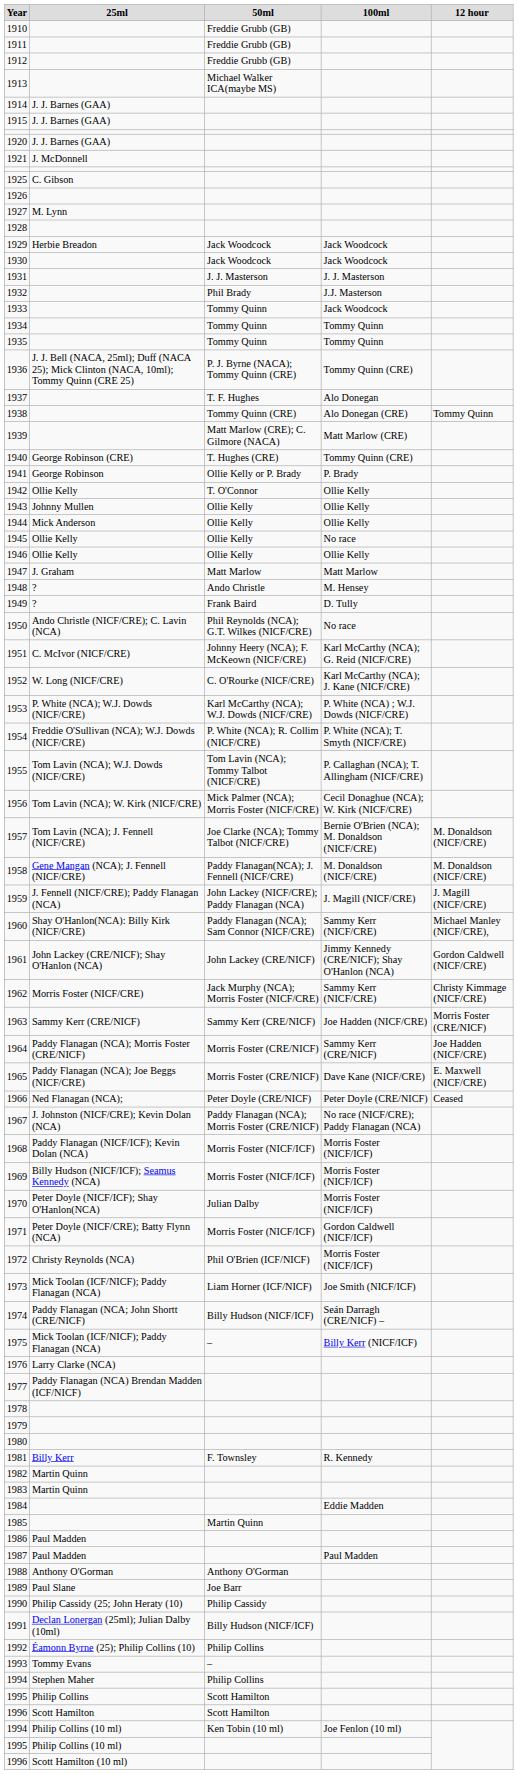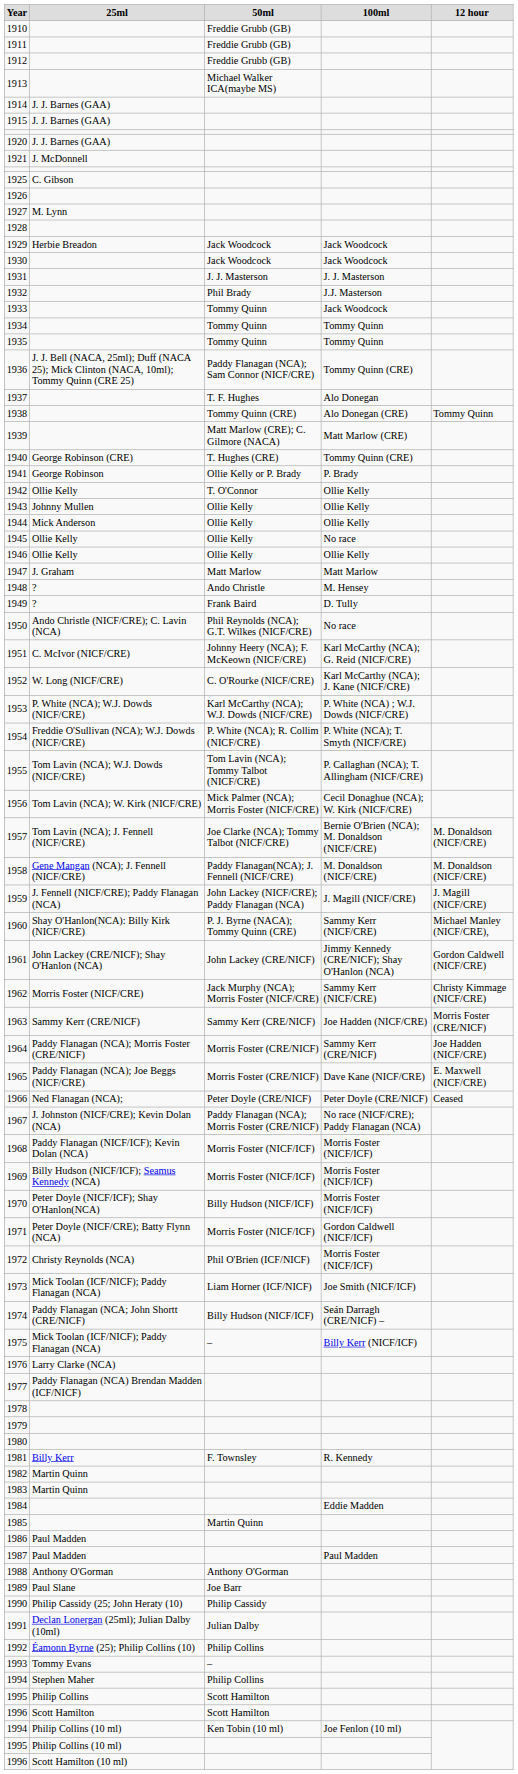 <table class="wikitable" style="width: 90%; text-align:left;">
 <tr>
 <td style="background:#DDDDDD; font-weight:bold; text-align:center;">Year</td>
 <td style="background:#DDDDDD; font-weight:bold; text-align:center;">25ml</td>
 <td style="background:#DDDDDD; font-weight:bold; text-align:center;">50ml</td>
 <td style="background:#DDDDDD; font-weight:bold; text-align:center;">100ml</td>
 <td style="background:#DDDDDD; font-weight:bold; text-align:center;">12 hour</td>
 </tr>
 <tr>
 <td>1910</td>
 <td></td>
 <td>Freddie Grubb (GB)</td>
 <td></td>
 <td></td>
 </tr>
 <tr>
 <td>1911</td>
 <td></td>
 <td>Freddie Grubb (GB)</td>
 <td></td>
 <td></td>
 </tr>
 <tr>
 <td>1912</td>
 <td></td>
 <td>Freddie Grubb (GB)</td>
 <td></td>
 <td></td>
 </tr>
 <tr>
 <td>1913</td>
 <td></td>
 <td>Michael Walker ICA(maybe MS)</td>
 <td></td>
 <td></td>
 </tr>
 <tr>
 <td>1914</td>
 <td>J. J. Barnes (GAA)</td>
 <td></td>
 <td></td>
 <td></td>
 </tr>
 <tr>
 <td>1915</td>
 <td>J. J. Barnes (GAA)</td>
 <td></td>
 <td></td>
 <td></td>
 </tr>
 <tr>
 <td></td>
 <td></td>
 <td></td>
 <td></td>
 <td></td>
 </tr>
 <tr>
 <td>1920</td>
 <td>J. J. Barnes (GAA)</td>
 <td></td>
 <td></td>
 <td></td>
 </tr>
 <tr>
 <td>1921</td>
 <td>J. McDonnell</td>
 <td></td>
 <td></td>
 <td></td>
 </tr>
 <tr>
 <td></td>
 <td></td>
 <td></td>
 <td></td>
 <td></td>
 </tr>
 <tr>
 <td>1925</td>
 <td>C. Gibson</td>
 <td></td>
 <td></td>
 <td></td>
 </tr>
 <tr>
 <td>1926</td>
 <td></td>
 <td></td>
 <td></td>
 <td></td>
 </tr>
 <tr>
 <td>1927</td>
 <td>M. Lynn</td>
 <td></td>
 <td></td>
 <td></td>
 </tr>
 <tr>
 <td>1928</td>
 <td></td>
 <td></td>
 <td></td>
 <td></td>
 </tr>
 <tr>
 <td>1929</td>
 <td>Herbie Breadon</td>
 <td>Jack Woodcock</td>
 <td>Jack Woodcock</td>
 <td></td>
 </tr>
 <tr>
 <td>1930</td>
 <td></td>
 <td>Jack Woodcock</td>
 <td>Jack Woodcock</td>
 <td></td>
 </tr>
 <tr>
 <td>1931</td>
 <td></td>
 <td>J. J. Masterson</td>
 <td>J. J. Masterson</td>
 <td></td>
 </tr>
 <tr>
 <td>1932</td>
 <td></td>
 <td>Phil Brady</td>
 <td>J.J. Masterson</td>
 <td></td>
 </tr>
 <tr>
 <td>1933</td>
 <td></td>
 <td>Tommy Quinn</td>
 <td>Jack Woodcock</td>
 <td></td>
 </tr>
 <tr>
 <td>1934</td>
 <td></td>
 <td>Tommy Quinn</td>
 <td>Tommy Quinn</td>
 <td></td>
 </tr>
 <tr>
 <td>1935</td>
 <td></td>
 <td>Tommy Quinn</td>
 <td>Tommy Quinn</td>
 <td></td>
 </tr>
 <tr>
 <td>1936</td>
 <td>J. J. Bell (NACA, 25ml); Duff (NACA 25); Mick Clinton (NACA, 10ml); Tommy Quinn (CRE 25)</td>
-<td>P. J. Byrne (NACA); Tommy Quinn (CRE)</td>
+<td>Paddy Flanagan (NCA); Sam Connor (NICF/CRE)</td>
 <td>Tommy Quinn (CRE)</td>
 <td></td>
 </tr>
 <tr>
 <td>1937</td>
 <td></td>
 <td>T. F. Hughes</td>
 <td>Alo Donegan</td>
 <td></td>
 </tr>
 <tr>
 <td>1938</td>
 <td></td>
 <td>Tommy Quinn (CRE)</td>
 <td>Alo Donegan (CRE)</td>
 <td>Tommy Quinn</td>
 </tr>
 <tr>
 <td>1939</td>
 <td></td>
 <td>Matt Marlow (CRE); C. Gilmore (NACA)</td>
 <td>Matt Marlow (CRE)</td>
 <td></td>
 </tr>
 <tr>
 <td>1940</td>
 <td>George Robinson (CRE)</td>
 <td>T. Hughes (CRE)</td>
 <td>Tommy Quinn (CRE)</td>
 <td></td>
 </tr>
 <tr>
 <td>1941</td>
 <td>George Robinson</td>
 <td>Ollie Kelly or P. Brady</td>
 <td>P. Brady</td>
 <td></td>
 </tr>
 <tr>
 <td>1942</td>
 <td>Ollie Kelly</td>
 <td>T. O'Connor</td>
 <td>Ollie Kelly</td>
 <td></td>
 </tr>
 <tr>
 <td>1943</td>
 <td>Johnny Mullen</td>
 <td>Ollie Kelly</td>
 <td>Ollie Kelly</td>
 <td></td>
 </tr>
 <tr>
 <td>1944</td>
 <td>Mick Anderson</td>
 <td>Ollie Kelly</td>
 <td>Ollie Kelly</td>
 <td></td>
 </tr>
 <tr>
 <td>1945</td>
 <td>Ollie Kelly</td>
 <td>Ollie Kelly</td>
 <td>No race</td>
 <td></td>
 </tr>
 <tr>
 <td>1946</td>
 <td>Ollie Kelly</td>
 <td>Ollie Kelly</td>
 <td>Ollie Kelly</td>
 <td></td>
 </tr>
 <tr>
 <td>1947</td>
 <td>J. Graham</td>
 <td>Matt Marlow</td>
 <td>Matt Marlow</td>
 <td></td>
 </tr>
 <tr>
 <td>1948</td>
 <td>?</td>
 <td>Ando Christle</td>
 <td>M. Hensey</td>
 <td></td>
 </tr>
 <tr>
 <td>1949</td>
 <td>?</td>
 <td>Frank Baird</td>
 <td>D. Tully</td>
 <td></td>
 </tr>
 <tr>
 <td>1950</td>
 <td>Ando Christle (NICF/CRE); C. Lavin (NCA)</td>
 <td>Phil Reynolds (NCA); G.T. Wilkes (NICF/CRE)</td>
 <td>No race</td>
 <td></td>
 </tr>
 <tr>
 <td>1951</td>
 <td>C. McIvor (NICF/CRE)</td>
 <td>Johnny Heery (NCA); F. McKeown (NICF/CRE)</td>
 <td>Karl McCarthy (NCA); G. Reid (NICF/CRE)</td>
 <td></td>
 </tr>
 <tr>
 <td>1952</td>
 <td>W. Long (NICF/CRE)</td>
 <td>C. O'Rourke (NICF/CRE)</td>
 <td>Karl McCarthy (NCA); J. Kane (NICF/CRE)</td>
 <td></td>
 </tr>
 <tr>
 <td>1953</td>
 <td>P. White (NCA); W.J. Dowds (NICF/CRE)</td>
 <td>Karl McCarthy (NCA); W.J. Dowds (NICF/CRE)</td>
 <td>P. White (NCA) ; W.J. Dowds (NICF/CRE)</td>
 <td></td>
 </tr>
 <tr>
 <td>1954</td>
 <td>Freddie O'Sullivan (NCA); W.J. Dowds (NICF/CRE)</td>
 <td>P. White (NCA);  R. Collim (NICF/CRE)</td>
 <td>P. White (NCA); T. Smyth (NICF/CRE)</td>
 <td></td>
 </tr>
 <tr>
 <td>1955</td>
 <td>Tom Lavin (NCA); W.J. Dowds (NICF/CRE)</td>
 <td>Tom Lavin (NCA); Tommy Talbot (NICF/CRE)</td>
 <td>P. Callaghan (NCA); T. Allingham (NICF/CRE)</td>
 <td></td>
 </tr>
 <tr>
 <td>1956</td>
 <td>Tom Lavin (NCA); W. Kirk (NICF/CRE)</td>
 <td>Mick Palmer (NCA); Morris Foster (NICF/CRE)</td>
 <td>Cecil Donaghue (NCA); W. Kirk (NICF/CRE)</td>
 <td></td>
 </tr>
 <tr>
 <td>1957</td>
 <td>Tom Lavin (NCA); J. Fennell (NICF/CRE)</td>
 <td>Joe Clarke (NCA); Tommy Talbot (NICF/CRE)</td>
 <td>Bernie O'Brien (NCA); M. Donaldson (NICF/CRE)</td>
 <td>M. Donaldson (NICF/CRE)</td>
 </tr>
 <tr>
 <td>1958</td>
 <td><a href='#'>Gene Mangan</a> (NCA); J. Fennell (NICF/CRE)</td>
 <td>Paddy Flanagan(NCA); J. Fennell (NICF/CRE)</td>
 <td>M. Donaldson (NICF/CRE)</td>
 <td>M. Donaldson (NICF/CRE)</td>
 </tr>
 <tr>
 <td>1959</td>
 <td>J. Fennell (NICF/CRE); Paddy Flanagan (NCA)</td>
 <td>John Lackey (NICF/CRE); Paddy Flanagan (NCA)</td>
 <td>J. Magill (NICF/CRE)</td>
 <td>J. Magill (NICF/CRE)</td>
 </tr>
 <tr>
 <td>1960</td>
 <td>Shay O'Hanlon(NCA): Billy Kirk (NICF/CRE)</td>
-<td>Paddy Flanagan (NCA); Sam Connor (NICF/CRE)</td>
+<td>P. J. Byrne (NACA); Tommy Quinn (CRE)</td>
 <td>Sammy Kerr (NICF/CRE)</td>
 <td>Michael Manley (NICF/CRE),</td>
 </tr>
 <tr>
 <td>1961</td>
 <td>John Lackey (CRE/NICF); Shay O'Hanlon (NCA)</td>
 <td>John Lackey (CRE/NICF)</td>
 <td>Jimmy Kennedy (CRE/NICF); Shay O'Hanlon (NCA)</td>
 <td>Gordon Caldwell (NICF/CRE)</td>
 </tr>
 <tr>
 <td>1962</td>
 <td>Morris Foster (NICF/CRE)</td>
 <td>Jack Murphy (NCA); Morris Foster (NICF/CRE)</td>
 <td>Sammy Kerr (NICF/CRE)</td>
 <td>Christy Kimmage (NICF/CRE)</td>
 </tr>
 <tr>
 <td>1963</td>
 <td>Sammy Kerr (CRE/NICF)</td>
 <td>Sammy Kerr (CRE/NICF)</td>
 <td>Joe Hadden (NICF/CRE)</td>
 <td>Morris Foster (CRE/NICF)</td>
 </tr>
 <tr>
 <td>1964</td>
 <td>Paddy Flanagan (NCA); Morris Foster (CRE/NICF)</td>
 <td>Morris Foster (CRE/NICF)</td>
 <td>Sammy Kerr (CRE/NICF)</td>
 <td>Joe Hadden (NICF/CRE)</td>
 </tr>
 <tr>
 <td>1965</td>
 <td>Paddy Flanagan (NCA); Joe Beggs (NICF/CRE)</td>
 <td>Morris Foster (CRE/NICF)</td>
 <td>Dave Kane (NICF/CRE)</td>
 <td>E. Maxwell (NICF/CRE)</td>
 </tr>
 <tr>
 <td>1966</td>
 <td>Ned Flanagan (NCA);</td>
 <td>Peter Doyle (CRE/NICF)</td>
 <td>Peter Doyle (CRE/NICF)</td>
 <td>Ceased</td>
 </tr>
 <tr>
 <td>1967</td>
 <td>J. Johnston (NICF/CRE); Kevin Dolan (NCA)</td>
 <td>Paddy Flanagan (NCA); Morris Foster (CRE/NICF)</td>
 <td>No race (NICF/CRE);  Paddy Flanagan (NCA)</td>
 <td></td>
 </tr>
 <tr>
 <td>1968</td>
 <td>Paddy Flanagan (NICF/ICF);  Kevin Dolan (NCA)</td>
 <td>Morris Foster  (NICF/ICF)</td>
 <td>Morris Foster (NICF/ICF)</td>
 <td></td>
 </tr>
 <tr>
 <td>1969</td>
 <td>Billy Hudson (NICF/ICF); <a href='#'>Seamus Kennedy</a> (NCA)</td>
 <td>Morris Foster (NICF/ICF)</td>
 <td>Morris Foster  (NICF/ICF)</td>
 <td></td>
 </tr>
 <tr>
 <td>1970</td>
 <td>Peter Doyle (NICF/ICF); Shay O'Hanlon(NCA)</td>
-<td>Julian Dalby</td>
+<td>Billy Hudson  (NICF/ICF)</td>
 <td>Morris Foster  (NICF/ICF)</td>
 <td></td>
 </tr>
 <tr>
 <td>1971</td>
 <td>Peter Doyle (NICF/CRE); Batty Flynn (NCA)</td>
 <td>Morris Foster  (NICF/ICF)</td>
 <td>Gordon Caldwell  (NICF/ICF)</td>
 <td></td>
 </tr>
 <tr>
 <td>1972</td>
 <td>Christy Reynolds (NCA)</td>
 <td>Phil O'Brien (ICF/NICF)</td>
 <td>Morris Foster  (NICF/ICF)</td>
 <td></td>
 </tr>
 <tr>
 <td>1973</td>
 <td>Mick Toolan (ICF/NICF); Paddy Flanagan (NCA)</td>
 <td>Liam Horner (ICF/NICF)</td>
 <td>Joe Smith (NICF/ICF)</td>
 <td></td>
 </tr>
 <tr>
 <td>1974</td>
 <td>Paddy Flanagan (NCA; John Shortt (CRE/NICF)</td>
 <td>Billy Hudson (NICF/ICF)</td>
 <td>Seán Darragh (CRE/NICF) –</td>
 <td></td>
 </tr>
 <tr>
 <td>1975</td>
 <td>Mick Toolan (ICF/NICF); Paddy Flanagan (NCA)</td>
 <td>–</td>
 <td><a href='#'>Billy Kerr</a> (NICF/ICF)</td>
 <td></td>
 </tr>
 <tr>
 <td>1976</td>
 <td>Larry Clarke (NCA)</td>
 <td></td>
 <td></td>
 <td></td>
 </tr>
 <tr>
 <td>1977</td>
 <td>Paddy Flanagan (NCA) Brendan Madden (ICF/NICF)</td>
 <td></td>
 <td></td>
 <td></td>
 </tr>
 <tr>
 <td>1978</td>
 <td></td>
 <td></td>
 <td></td>
 <td></td>
 </tr>
 <tr>
 <td>1979</td>
 <td></td>
 <td></td>
 <td></td>
 <td></td>
 </tr>
 <tr>
 <td>1980</td>
 <td></td>
 <td></td>
 <td></td>
 <td></td>
 </tr>
 <tr>
 <td>1981</td>
 <td><a href='#'>Billy Kerr</a></td>
 <td>F. Townsley</td>
 <td>R. Kennedy</td>
 <td></td>
 </tr>
 <tr>
 <td>1982</td>
 <td>Martin Quinn</td>
 <td></td>
 <td></td>
 <td></td>
 </tr>
 <tr>
 <td>1983</td>
 <td>Martin Quinn</td>
 <td></td>
 <td></td>
 <td></td>
 </tr>
 <tr>
 <td>1984</td>
 <td></td>
 <td></td>
 <td>Eddie Madden</td>
 <td></td>
 </tr>
 <tr>
 <td>1985</td>
 <td></td>
 <td>Martin Quinn</td>
 <td></td>
 <td></td>
 </tr>
 <tr>
 <td>1986</td>
 <td>Paul Madden</td>
 <td></td>
 <td></td>
 <td></td>
 </tr>
 <tr>
 <td>1987</td>
 <td>Paul Madden</td>
 <td></td>
 <td>Paul Madden</td>
 <td></td>
 </tr>
 <tr>
 <td>1988</td>
 <td>Anthony O'Gorman</td>
 <td>Anthony O'Gorman</td>
 <td></td>
 <td></td>
 </tr>
 <tr>
 <td>1989</td>
 <td>Paul Slane</td>
 <td>Joe Barr</td>
 <td></td>
 <td></td>
 </tr>
 <tr>
 <td>1990</td>
 <td>Philip Cassidy (25; John Heraty (10)</td>
 <td>Philip Cassidy</td>
 <td></td>
 <td></td>
 </tr>
 <tr>
 <td>1991</td>
 <td><a href='#'>Declan Lonergan</a> (25ml); Julian Dalby (10ml)</td>
-<td>Billy Hudson  (NICF/ICF)</td>
+<td>Julian Dalby</td>
 <td></td>
 <td></td>
 </tr>
 <tr>
 <td>1992</td>
 <td><a href='#'>Éamonn Byrne</a> (25); Philip Collins (10)</td>
 <td>Philip Collins</td>
 <td></td>
 <td></td>
 </tr>
 <tr>
 <td>1993</td>
 <td>Tommy Evans</td>
 <td>–</td>
 <td></td>
 <td></td>
 </tr>
 <tr>
 <td>1994</td>
 <td>Stephen Maher</td>
 <td>Philip Collins</td>
 <td></td>
 <td></td>
 </tr>
 <tr>
 <td>1995</td>
 <td>Philip Collins</td>
 <td>Scott Hamilton</td>
 <td></td>
 <td></td>
 </tr>
 <tr>
 <td>1996</td>
 <td>Scott Hamilton</td>
 <td>Scott Hamilton</td>
 <td></td>
 <td></td>
 </tr>
 <tr>
 <td>1994</td>
 <td>Philip Collins (10 ml)</td>
 <td>Ken Tobin (10 ml)</td>
 <td>Joe Fenlon (10 ml)</td>
 </tr>
 <tr>
 <td>1995</td>
 <td>Philip Collins (10 ml)</td>
 <td></td>
 <td></td>
 </tr>
 <tr>
 <td>1996</td>
 <td>Scott Hamilton (10 ml)</td>
 <td></td>
 <td></td>
 </tr>
 </table>
